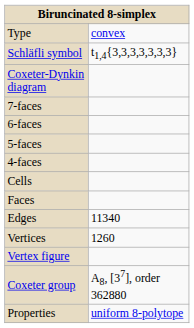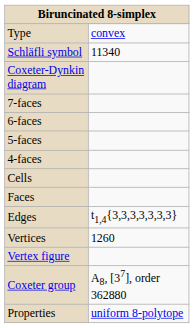 <table class="wikitable" align="right" style="margin-left:10px" width="250">
 <tr>
 <th style="background:#e7dcc3;" colspan="2">Biruncinated 8-simplex</th>
 </tr>
 <tr>
 <td style="background:#e7dcc3;">Type</td>
 <td><a href='#'>convex</a></td>
 </tr>
 <tr>
 <td style="background:#e7dcc3;"><a href='#'>Schläfli symbol</a></td>
-<td>t<sub>1,4</sub>{3,3,3,3,3,3,3}</td>
+<td>11340</td>
 </tr>
 <tr>
 <td style="background:#e7dcc3;"><a href='#'>Coxeter-Dynkin diagram</a></td>
 <td></td>
 </tr>
 <tr>
 <td style="background:#e7dcc3;">7-faces</td>
 <td></td>
 </tr>
 <tr>
 <td style="background:#e7dcc3;">6-faces</td>
 <td></td>
 </tr>
 <tr>
 <td style="background:#e7dcc3;">5-faces</td>
 <td></td>
 </tr>
 <tr>
 <td style="background:#e7dcc3;">4-faces</td>
 <td></td>
 </tr>
 <tr>
 <td style="background:#e7dcc3;">Cells</td>
 <td></td>
 </tr>
 <tr>
 <td style="background:#e7dcc3;">Faces</td>
 <td></td>
 </tr>
 <tr>
 <td style="background:#e7dcc3;">Edges</td>
-<td>11340</td>
+<td>t<sub>1,4</sub>{3,3,3,3,3,3,3}</td>
 </tr>
 <tr>
 <td style="background:#e7dcc3;">Vertices</td>
 <td>1260</td>
 </tr>
 <tr>
 <td style="background:#e7dcc3;"><a href='#'>Vertex figure</a></td>
 <td></td>
 </tr>
 <tr>
 <td style="background:#e7dcc3;"><a href='#'>Coxeter group</a></td>
 <td>A<sub>8</sub>, [3<sup>7</sup>], order 362880</td>
 </tr>
 <tr>
 <td style="background:#e7dcc3;">Properties</td>
 <td><a href='#'>uniform 8-polytope</a></td>
 </tr>
 </table>
